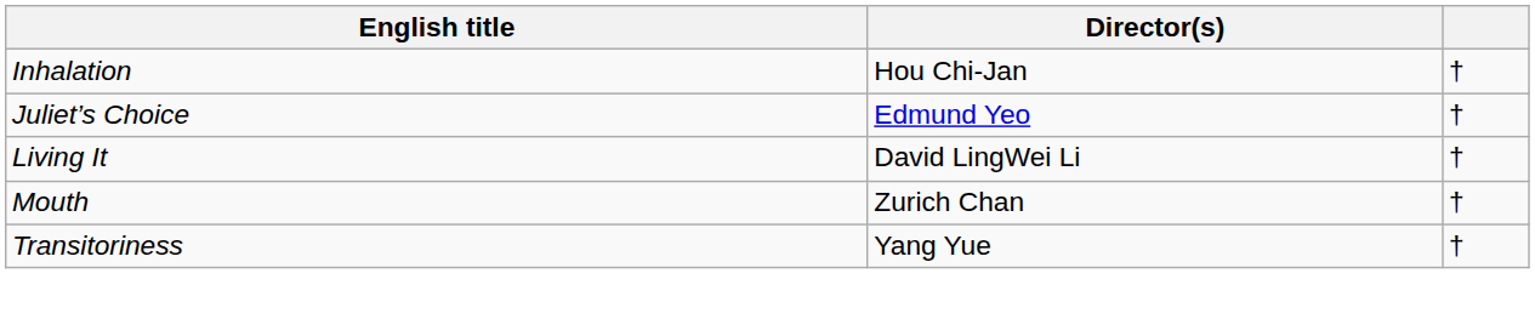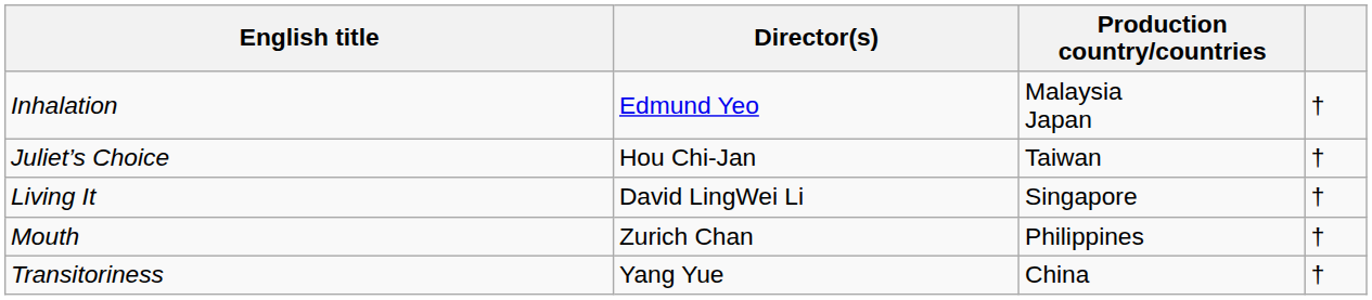 <table class="sortable wikitable" width="70%" cellpadding="5">
 <tr>
 <th width="30%">English title</th>
 <th width="20%">Director(s)</th>
+<th width="10%">Production country/countries</th>
 <th width="3%"></th>
 </tr>
 <tr>
 <td><em>Inhalation</em></td>
-<td>Hou Chi-Jan</td>
+<td><a href='#'>Edmund Yeo</a></td>
+<td>Malaysia<br>Japan</td>
 <td>†</td>
 </tr>
 <tr>
 <td><em>Juliet’s Choice</em></td>
-<td><a href='#'>Edmund Yeo</a></td>
+<td>Hou Chi-Jan</td>
+<td>Taiwan</td>
 <td>†</td>
 </tr>
 <tr>
 <td><em>Living It</em></td>
 <td>David LingWei Li</td>
+<td>Singapore</td>
 <td>†</td>
 </tr>
 <tr>
 <td><em>Mouth</em></td>
 <td>Zurich Chan</td>
+<td>Philippines</td>
 <td>†</td>
 </tr>
 <tr>
 <td><em>Transitoriness</em></td>
 <td>Yang Yue</td>
+<td>China</td>
 <td>†</td>
 </tr>
 </table>
